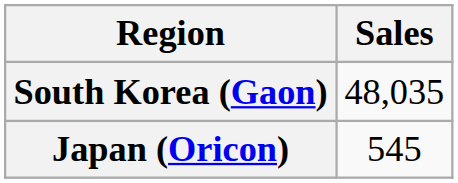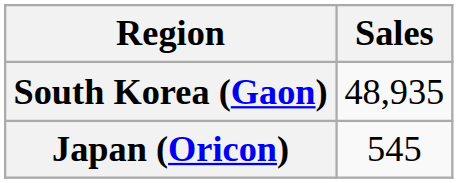 <table class="wikitable plainrowheaders" style="text-align:center;" border="1">
 <tr>
 <th>Region</th>
 <th>Sales</th>
 </tr>
 <tr>
 <th scope=row>South Korea (<a href='#'>Gaon</a>)</th>
-<td>48,035</td>
+<td>48,935</td>
 </tr>
 <tr>
 <th scope=row>Japan (<a href='#'>Oricon</a>)</th>
 <td>545</td>
 </tr>
 </table>
